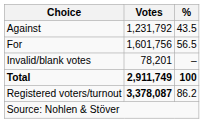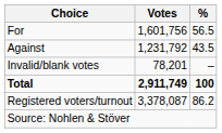 <table class=wikitable style=text-align:right>
 <tr>
 <th>Choice</th>
 <th>Votes</th>
 <th>%</th>
 </tr>
 <tr>
+<td align=left>For</td>
+<td>1,601,756</td>
+<td>56.5</td>
+</tr>
+<tr>
 <td align=left>Against</td>
 <td>1,231,792</td>
 <td>43.5</td>
-</tr>
-<tr>
-<td align=left>For</td>
-<td>1,601,756</td>
-<td>56.5</td>
 </tr>
 <tr>
 <td align=left>Invalid/blank votes</td>
 <td>78,201</td>
 <td>–</td>
 </tr>
 <tr>
 <td align=left><strong>Total</strong></td>
 <td><strong>2,911,749</strong></td>
 <td><strong>100</strong></td>
 </tr>
 <tr>
 <td align=left>Registered voters/turnout</td>
-<td><strong>3,378,087</strong></td>
+<td>3,378,087</td>
 <td>86.2</td>
 </tr>
 <tr>
 <td align=left colspan=3>Source: Nohlen & Stöver</td>
 </tr>
 </table>
